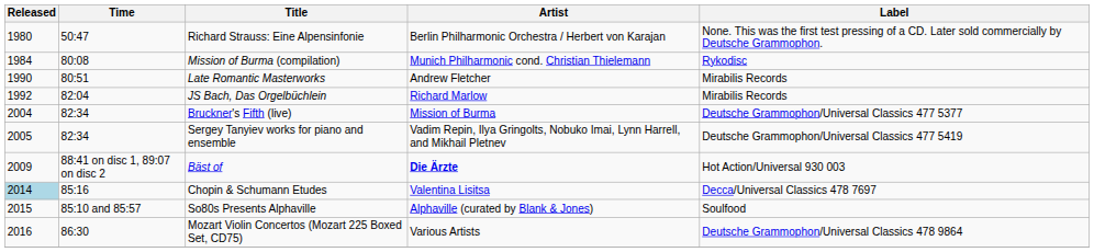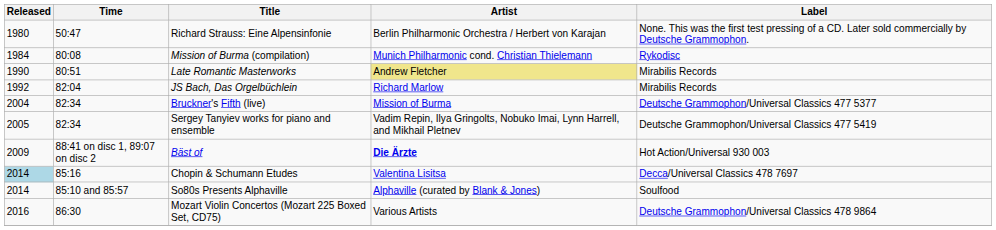 <table class="wikitable sortable">
 <tr>
 <th>Released</th>
 <th>Time</th>
 <th>Title</th>
 <th>Artist</th>
 <th>Label</th>
 </tr>
 <tr>
 <td>1980</td>
 <td>50:47</td>
 <td>Richard Strauss: Eine Alpensinfonie</td>
 <td>Berlin Philharmonic Orchestra / Herbert von Karajan</td>
 <td>None. This was the first test pressing of a CD. Later sold commercially by <a href='#'>Deutsche Grammophon</a>.</td>
 </tr>
 <tr>
 <td>1984</td>
 <td>80:08</td>
 <td><em>Mission of Burma</em> (compilation)</td>
 <td><a href='#'>Munich Philharmonic</a> cond. <a href='#'>Christian Thielemann</a></td>
 <td><a href='#'>Rykodisc</a></td>
 </tr>
 <tr>
 <td>1990</td>
 <td>80:51</td>
 <td><em>Late Romantic Masterworks</em></td>
-<td>Andrew Fletcher</td>
+<td style="background: khaki;">Andrew Fletcher</td>
 <td>Mirabilis Records</td>
 </tr>
 <tr>
 <td>1992</td>
 <td>82:04</td>
 <td><em>JS Bach, Das Orgelbüchlein</em></td>
 <td><a href='#'>Richard Marlow</a></td>
 <td>Mirabilis Records</td>
 </tr>
 <tr>
 <td>2004</td>
 <td>82:34</td>
 <td><a href='#'>Bruckner</a>'s <a href='#'>Fifth</a> (live)</td>
 <td><a href='#'>Mission of Burma</a></td>
 <td><a href='#'>Deutsche Grammophon</a>/Universal Classics 477 5377</td>
 </tr>
 <tr>
 <td>2005</td>
 <td>82:34</td>
 <td>Sergey Tanyiev works for piano and ensemble</td>
 <td>Vadim Repin, Ilya Gringolts, Nobuko Imai, Lynn Harrell, and Mikhail Pletnev</td>
 <td>Deutsche Grammophon/Universal Classics 477 5419</td>
 </tr>
 <tr>
 <td>2009</td>
 <td>88:41 on disc 1, 89:07 on disc 2</td>
 <td><em><a href='#'>Bäst of</a></em></td>
 <td><strong><a href='#'>Die Ärzte</a></strong></td>
 <td>Hot Action/Universal 930 003</td>
 </tr>
 <tr>
 <td style="background: lightblue;">2014</td>
 <td>85:16</td>
 <td>Chopin & Schumann Etudes</td>
 <td><a href='#'>Valentina Lisitsa</a></td>
 <td><a href='#'>Decca</a>/Universal Classics 478 7697</td>
 </tr>
 <tr>
-<td>2015</td>
+<td>2014</td>
 <td>85:10 and 85:57</td>
 <td>So80s Presents Alphaville</td>
 <td><a href='#'>Alphaville</a> (curated by <a href='#'>Blank & Jones</a>)</td>
 <td>Soulfood</td>
 </tr>
 <tr>
 <td>2016</td>
 <td>86:30</td>
 <td>Mozart Violin Concertos (Mozart 225 Boxed Set, CD75)</td>
 <td>Various Artists</td>
 <td><a href='#'>Deutsche Grammophon</a>/Universal Classics 478 9864</td>
 </tr>
 <tr>
 </tr>
 </table>
